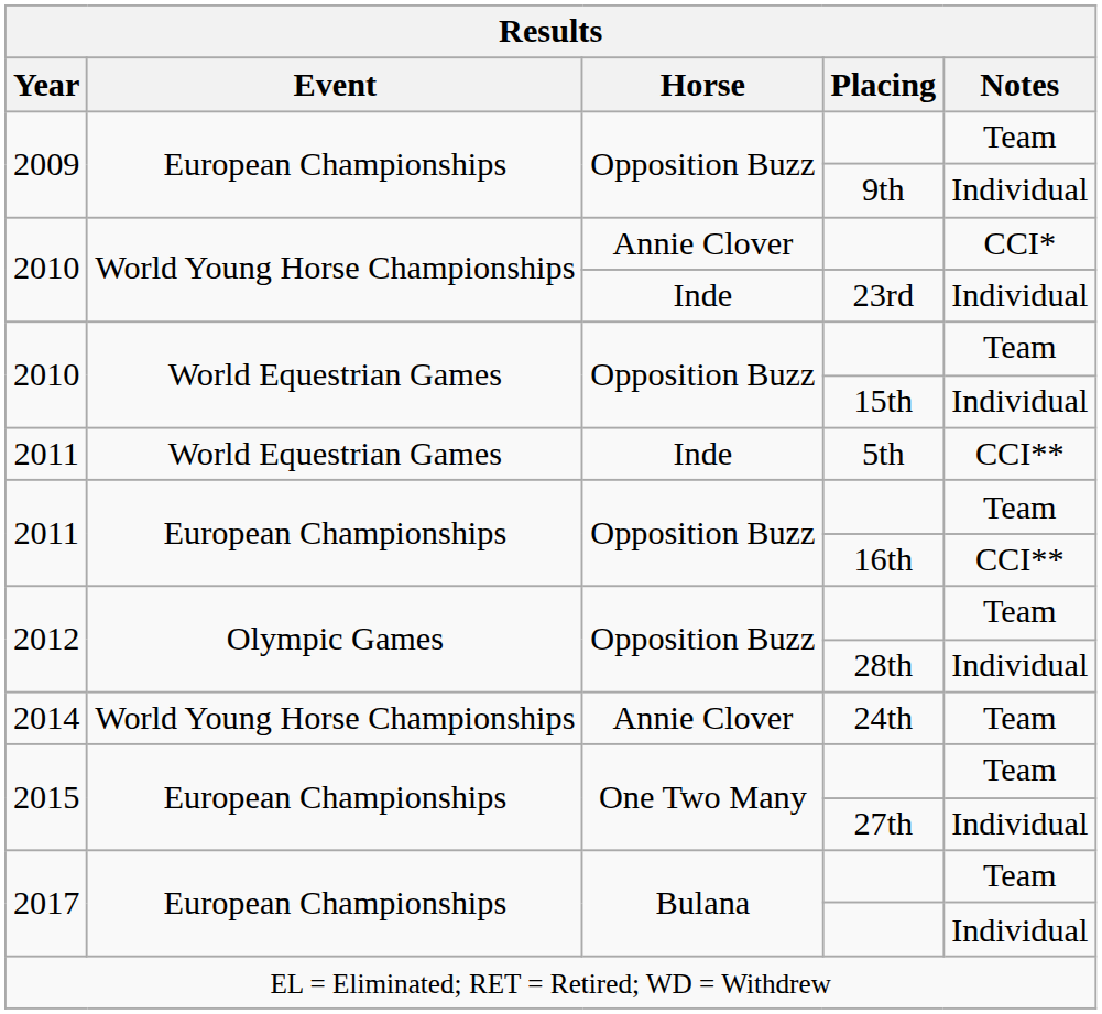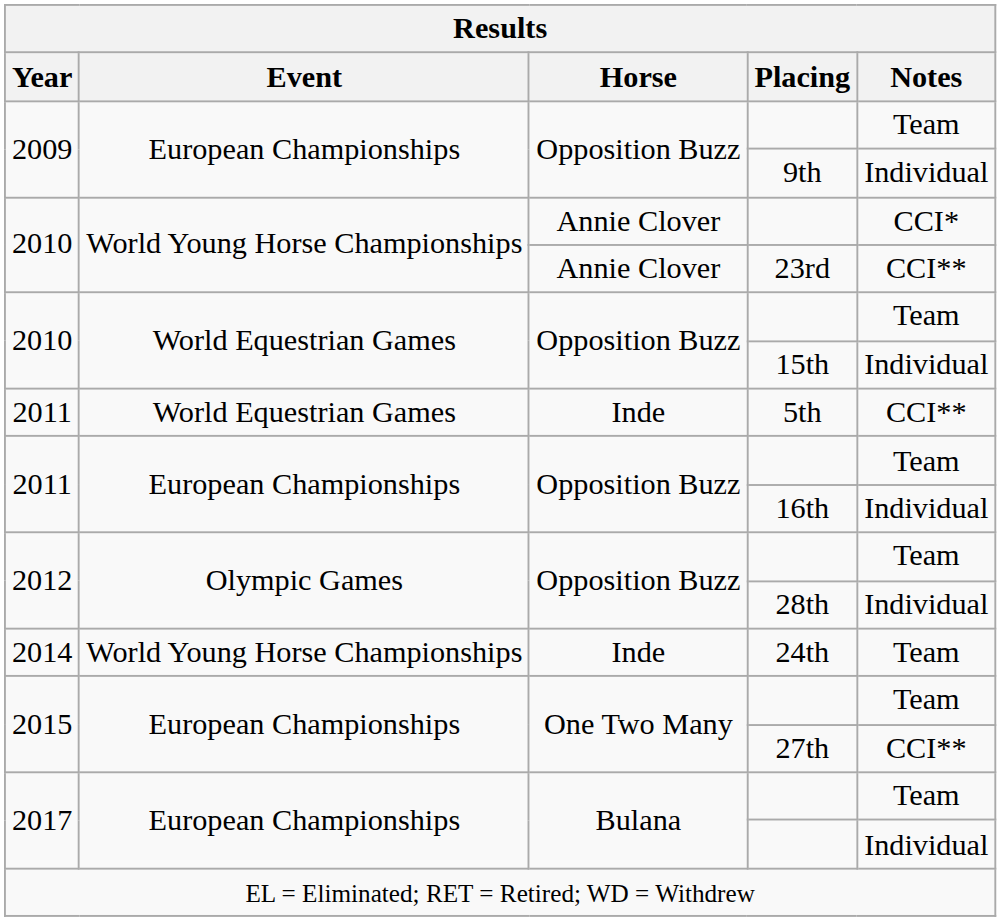 <table class="wikitable" style="text-align:center">
 <tr>
 <th colspan="11" align="center"><strong>Results</strong></th>
 </tr>
 <tr>
 <th>Year</th>
 <th>Event</th>
 <th>Horse</th>
 <th>Placing</th>
 <th>Notes</th>
 </tr>
 <tr>
 <td rowspan="2">2009</td>
 <td rowspan="2">European Championships</td>
 <td rowspan="2">Opposition Buzz</td>
 <td></td>
 <td>Team</td>
 </tr>
 <tr>
 <td>9th</td>
 <td>Individual</td>
 </tr>
 <tr>
 <td rowspan="2">2010</td>
 <td rowspan="2">World Young Horse Championships</td>
 <td>Annie Clover</td>
 <td></td>
 <td>CCI*</td>
 </tr>
 <tr>
-<td>Inde</td>
+<td>Annie Clover</td>
 <td>23rd</td>
-<td>Individual</td>
+<td>CCI**</td>
 </tr>
 <tr>
 <td rowspan="2">2010</td>
 <td rowspan="2">World Equestrian Games</td>
 <td rowspan="2">Opposition Buzz</td>
 <td></td>
 <td>Team</td>
 </tr>
 <tr>
 <td>15th</td>
 <td>Individual</td>
 </tr>
 <tr>
 <td>2011</td>
 <td>World Equestrian Games</td>
 <td>Inde</td>
 <td>5th</td>
 <td>CCI**</td>
 </tr>
 <tr>
 <td rowspan="2">2011</td>
 <td rowspan="2">European Championships</td>
 <td rowspan="2">Opposition Buzz</td>
 <td></td>
 <td>Team</td>
 </tr>
 <tr>
 <td>16th</td>
-<td>CCI**</td>
+<td>Individual</td>
 </tr>
 <tr>
 <td rowspan="2">2012</td>
 <td rowspan="2">Olympic Games</td>
 <td rowspan="2">Opposition Buzz</td>
 <td></td>
 <td>Team</td>
 </tr>
 <tr>
 <td>28th</td>
 <td>Individual</td>
 </tr>
 <tr>
 <td>2014</td>
 <td>World Young Horse Championships</td>
-<td>Annie Clover</td>
+<td>Inde</td>
 <td>24th</td>
 <td>Team</td>
 </tr>
 <tr>
 <td rowspan="2">2015</td>
 <td rowspan="2">European Championships</td>
 <td rowspan="2">One Two Many</td>
 <td></td>
 <td>Team</td>
 </tr>
 <tr>
 <td>27th</td>
-<td>Individual</td>
+<td>CCI**</td>
 </tr>
 <tr>
 <td rowspan="2">2017</td>
 <td rowspan="2">European Championships</td>
 <td rowspan="2">Bulana</td>
 <td></td>
 <td>Team</td>
 </tr>
 <tr>
 <td></td>
 <td>Individual</td>
 </tr>
 <tr>
 <td colspan="11" align="center"><small> EL = Eliminated; RET = Retired; WD = Withdrew </small></td>
 </tr>
 </table>
